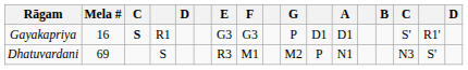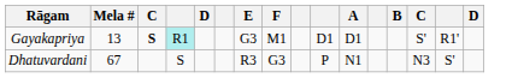 <table class="wikitable" style="text-align:center">
 <tr>
 <th>Rāgam</th>
 <th>Mela #</th>
 <th>C</th>
 <th></th>
 <th>D</th>
 <th></th>
 <th>E</th>
 <th>F</th>
 <th></th>
-<th>G</th>
 <th></th>
 <th>A</th>
 <th></th>
 <th>B</th>
 <th>C</th>
 <th></th>
 <th>D</th>
 </tr>
 <tr>
 <td><em>Gayakapriya</em></td>
-<td>16</td>
+<td>13</td>
 <td width="25px"><strong>S</strong></td>
-<td width="25px">R1</td>
+<td width="25px" style="background: paleturquoise;">R1</td>
 <td width="15px"></td>
 <td width="15px"></td>
 <td width="25px">G3</td>
-<td>G3</td>
+<td width="25px">M1</td>
 <td width="15px"></td>
-<td width="25px">P</td>
 <td width="25px">D1</td>
 <td>D1</td>
 <td width="15px"></td>
 <td width="15px"></td>
 <td width="25px">S'</td>
 <td width="25px">R1'</td>
 <td width="15px"></td>
 </tr>
 <tr>
 <td><em>Dhatuvardani</em></td>
-<td>69</td>
+<td>67</td>
 <td></td>
 <td>S</td>
 <td></td>
 <td></td>
 <td>R3</td>
-<td width="25px">M1</td>
+<td>G3</td>
 <td></td>
-<td>M2</td>
 <td>P</td>
 <td width="25px">N1</td>
 <td></td>
 <td></td>
 <td>N3</td>
 <td>S'</td>
 <td></td>
 </tr>
 </table>
